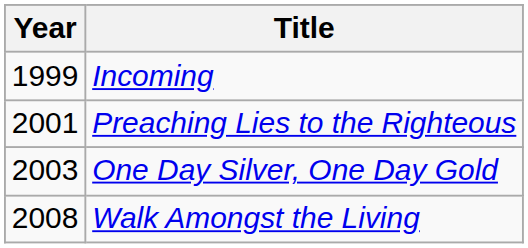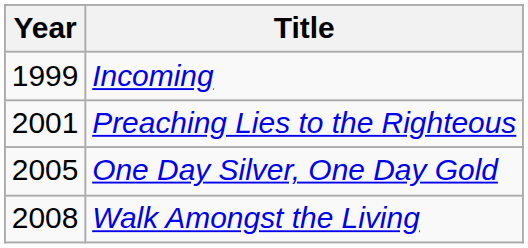 <table class="wikitable">
 <tr>
 <th>Year</th>
 <th>Title</th>
 </tr>
 <tr>
 <td>1999</td>
 <td><em><a href='#'>Incoming</a></em></td>
 </tr>
 <tr>
 <td>2001</td>
 <td><em><a href='#'>Preaching Lies to the Righteous</a></em></td>
 </tr>
 <tr>
-<td>2003</td>
+<td>2005</td>
 <td><em><a href='#'>One Day Silver, One Day Gold</a></em></td>
 </tr>
 <tr>
 <td>2008</td>
 <td><em><a href='#'>Walk Amongst the Living</a></em></td>
 </tr>
 </table>
